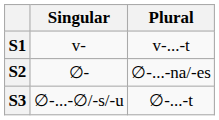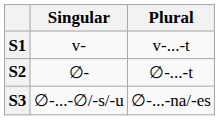 <table class="wikitable" style="text-align:center;">
 <tr>
 <th> </th>
 <th><strong>Singular</strong></th>
 <th><strong>Plural</strong></th>
 </tr>
 <tr>
 <th><strong>S1</strong></th>
 <td>v-</td>
 <td>v-...-t</td>
 </tr>
 <tr>
 <th><strong>S2</strong></th>
 <td>∅-</td>
-<td>∅-...-na/-es</td>
+<td>∅-...-t</td>
 </tr>
 <tr>
 <th><strong>S3</strong></th>
 <td>∅-...-∅/-s/-u</td>
-<td>∅-...-t</td>
+<td>∅-...-na/-es</td>
 </tr>
 </table>
